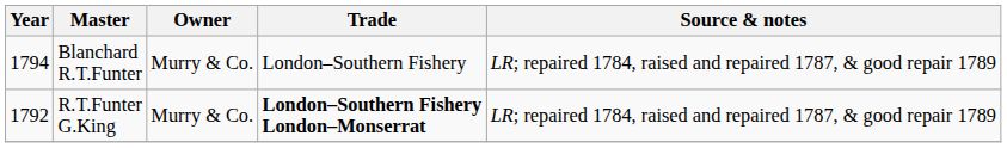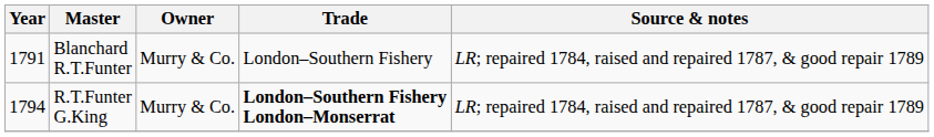 <table class=" wikitable">
 <tr>
 <th>Year</th>
 <th>Master</th>
 <th>Owner</th>
 <th>Trade</th>
 <th>Source & notes</th>
 </tr>
 <tr>
-<td>1794</td>
+<td>1791</td>
 <td>Blanchard<br>R.T.Funter</td>
 <td>Murry & Co.</td>
 <td>London–Southern Fishery</td>
 <td><em>LR</em>; repaired 1784, raised and repaired 1787, & good repair 1789</td>
 </tr>
 <tr>
-<td>1792</td>
+<td>1794</td>
 <td>R.T.Funter<br>G.King</td>
 <td>Murry & Co.</td>
 <td><strong>London–Southern Fishery<br>London–Monserrat</strong></td>
 <td><em>LR</em>; repaired 1784, raised and repaired 1787, & good repair 1789</td>
 </tr>
 <tr>
 </tr>
 </table>
